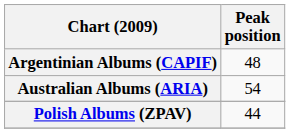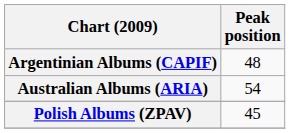 <table class="wikitable sortable plainrowheaders" style="text-align:center">
 <tr>
 <th scope="col">Chart (2009)</th>
 <th scope="col">Peak<br> position</th>
 </tr>
 <tr>
 <th scope="row">Argentinian Albums (<a href='#'>CAPIF</a>)</th>
 <td>48</td>
 </tr>
 <tr>
 <th scope="row">Australian Albums (<a href='#'>ARIA</a>)</th>
 <td>54</td>
 </tr>
 <tr>
 </tr>
 <tr>
 </tr>
 <tr>
 </tr>
 <tr>
 </tr>
 <tr>
 </tr>
 <tr>
 </tr>
 <tr>
 </tr>
 <tr>
 </tr>
 <tr>
 </tr>
 <tr>
 <th scope="row"><a href='#'>Polish Albums</a> (ZPAV)</th>
-<td>44</td>
+<td>45</td>
 </tr>
 <tr>
 </tr>
 <tr>
 </tr>
 <tr>
 </tr>
 <tr>
 </tr>
 <tr>
 </tr>
 </table>
